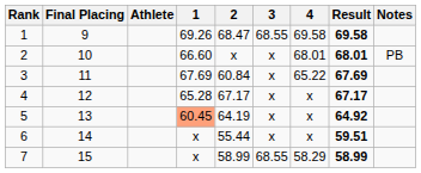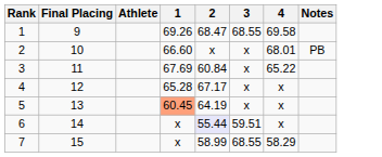 <table class="wikitable sortable" style="text-align:center">
 <tr>
 <th>Rank</th>
 <th>Final Placing</th>
 <th>Athlete</th>
 <th>1</th>
 <th>2</th>
 <th>3</th>
 <th>4</th>
-<th>Result</th>
 <th>Notes</th>
 </tr>
 <tr>
 <td>1</td>
 <td>9</td>
 <td align=left></td>
 <td>69.26</td>
 <td>68.47</td>
 <td>68.55</td>
 <td>69.58</td>
-<td><strong>69.58</strong></td>
 <td></td>
 </tr>
 <tr>
 <td>2</td>
 <td>10</td>
 <td align=left></td>
 <td>66.60</td>
 <td>x</td>
 <td>x</td>
 <td>68.01</td>
-<td><strong>68.01</strong></td>
 <td>PB</td>
 </tr>
 <tr>
 <td>3</td>
 <td>11</td>
 <td align=left></td>
 <td>67.69</td>
 <td>60.84</td>
 <td>x</td>
 <td>65.22</td>
-<td><strong>67.69</strong></td>
 <td></td>
 </tr>
 <tr>
 <td>4</td>
 <td>12</td>
 <td align=left></td>
 <td>65.28</td>
 <td>67.17</td>
 <td>x</td>
 <td>x</td>
-<td><strong>67.17</strong></td>
 <td></td>
 </tr>
 <tr>
 <td>5</td>
 <td>13</td>
 <td align=left></td>
 <td style="background: lightsalmon;">60.45</td>
 <td>64.19</td>
 <td>x</td>
 <td>x</td>
-<td><strong>64.92</strong></td>
 <td></td>
 </tr>
 <tr>
 <td>6</td>
 <td>14</td>
 <td align=left></td>
 <td>x</td>
-<td>55.44</td>
+<td style="background: lavender;">55.44</td>
+<td>59.51</td>
 <td>x</td>
-<td>x</td>
-<td><strong>59.51</strong></td>
 <td></td>
 </tr>
 <tr>
 <td>7</td>
 <td>15</td>
 <td align=left></td>
 <td>x</td>
 <td>58.99</td>
 <td>68.55</td>
 <td>58.29</td>
-<td><strong>58.99</strong></td>
 <td></td>
 </tr>
 </table>
